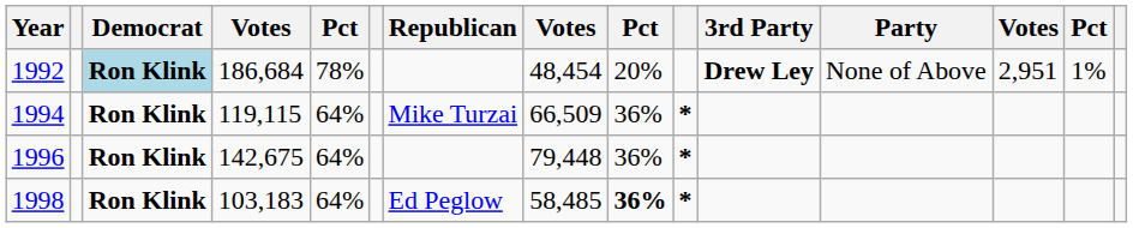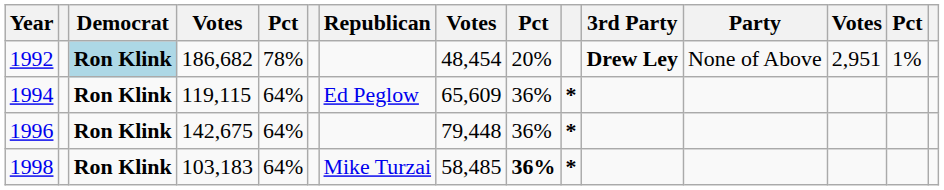 <table class="wikitable" style="margin:0.5em ; font-size:95%">
 <tr>
 <th>Year</th>
 <th></th>
 <th>Democrat</th>
 <th>Votes</th>
 <th>Pct</th>
 <th></th>
 <th>Republican</th>
 <th>Votes</th>
 <th>Pct</th>
 <th></th>
 <th>3rd Party</th>
 <th>Party</th>
 <th>Votes</th>
 <th>Pct</th>
 <th></th>
 </tr>
 <tr>
 <td><a href='#'>1992</a></td>
 <td></td>
 <td style="background: lightblue;"><strong>Ron Klink</strong></td>
-<td>186,684</td>
+<td>186,682</td>
 <td>78%</td>
 <td></td>
 <td></td>
 <td>48,454</td>
 <td>20%</td>
 <td></td>
 <td><strong>Drew Ley</strong></td>
 <td>None of Above</td>
 <td>2,951</td>
 <td>1%</td>
 <td></td>
 </tr>
 <tr>
 <td><a href='#'>1994</a></td>
 <td></td>
 <td><strong>Ron Klink</strong></td>
 <td>119,115</td>
 <td>64%</td>
 <td></td>
-<td><a href='#'>Mike Turzai</a></td>
-<td>66,509</td>
+<td><a href='#'>Ed Peglow</a></td>
+<td>65,609</td>
 <td>36%</td>
 <td><strong>*</strong></td>
 <td></td>
 <td></td>
 <td></td>
 <td></td>
 <td></td>
 </tr>
 <tr>
 <td><a href='#'>1996</a></td>
 <td></td>
 <td><strong>Ron Klink</strong></td>
 <td>142,675</td>
 <td>64%</td>
 <td></td>
 <td></td>
 <td>79,448</td>
 <td>36%</td>
 <td><strong>*</strong></td>
 <td></td>
 <td></td>
 <td></td>
 <td></td>
 <td></td>
 </tr>
 <tr>
 <td><a href='#'>1998</a></td>
 <td></td>
 <td><strong>Ron Klink</strong></td>
 <td>103,183</td>
 <td>64%</td>
 <td></td>
-<td><a href='#'>Ed Peglow</a></td>
+<td><a href='#'>Mike Turzai</a></td>
 <td>58,485</td>
 <td><strong>36%</strong></td>
 <td><strong>*</strong></td>
 <td></td>
 <td></td>
 <td></td>
 <td></td>
 <td></td>
 </tr>
 </table>
